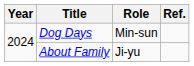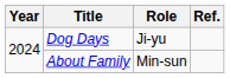 <table class="wikitable">
 <tr>
 <th>Year</th>
 <th>Title</th>
 <th>Role</th>
 <th>Ref.</th>
 </tr>
 <tr>
 <td rowspan="2">2024</td>
 <td><em><a href='#'>Dog Days</a></em></td>
-<td>Min-sun</td>
+<td>Ji-yu</td>
 <td></td>
 </tr>
 <tr>
 <td><em><a href='#'>About Family</a></em></td>
-<td>Ji-yu</td>
+<td>Min-sun</td>
 <td></td>
 </tr>
 </table>
